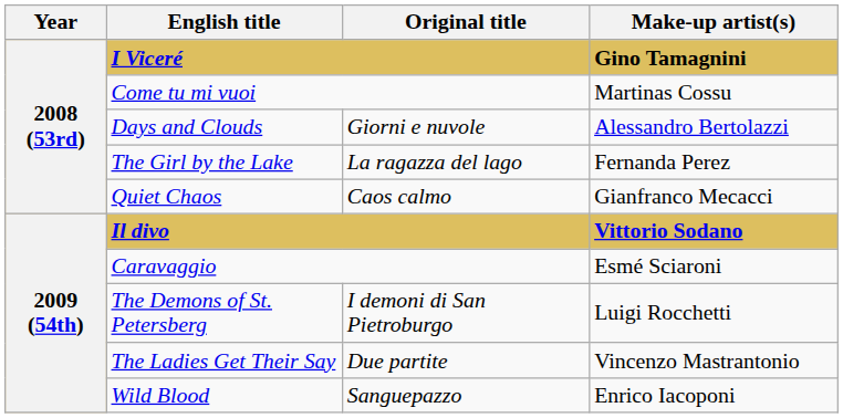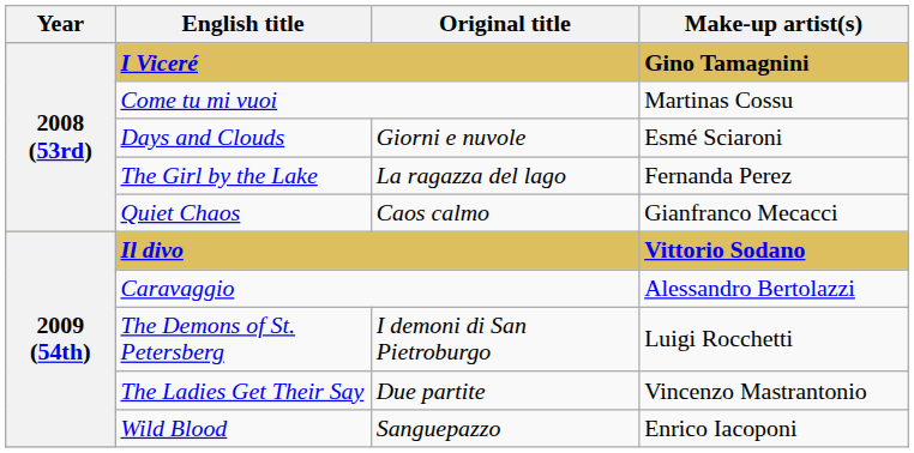 <table class="wikitable">
 <tr>
 <th width="100">Year</th>
 <th width="300">English title</th>
 <th width="300">Original title</th>
 <th width="300">Make-up artist(s)</th>
 </tr>
 <tr style="background:#DDBF5F;">
 <th rowspan="5" align="center">2008<br>(<a href='#'>53rd</a>)</th>
 <td colspan="2"><strong><em><a href='#'>I Viceré</a></em></strong></td>
 <td><strong>Gino Tamagnini</strong></td>
 </tr>
 <tr>
 <td colspan="2"><em><a href='#'>Come tu mi vuoi</a></em></td>
 <td>Martinas Cossu</td>
 </tr>
 <tr>
 <td><em><a href='#'>Days and Clouds</a></em></td>
 <td><em>Giorni e nuvole</em></td>
-<td><a href='#'>Alessandro Bertolazzi</a></td>
+<td>Esmé Sciaroni</td>
 </tr>
 <tr>
 <td><em><a href='#'>The Girl by the Lake</a></em></td>
 <td><em>La ragazza del lago</em></td>
 <td>Fernanda Perez</td>
 </tr>
 <tr>
 <td><em><a href='#'>Quiet Chaos</a></em></td>
 <td><em>Caos calmo</em></td>
 <td>Gianfranco Mecacci</td>
 </tr>
 <tr style="background:#DDBF5F;">
 <th rowspan="5" align="center">2009<br>(<a href='#'>54th</a>)</th>
 <td colspan="2"><strong><em><a href='#'>Il divo</a></em></strong></td>
 <td><strong><a href='#'>Vittorio Sodano</a></strong></td>
 </tr>
 <tr>
 <td colspan="2"><em><a href='#'>Caravaggio</a></em></td>
-<td>Esmé Sciaroni</td>
+<td><a href='#'>Alessandro Bertolazzi</a></td>
 </tr>
 <tr>
 <td><em><a href='#'>The Demons of St. Petersberg</a></em></td>
 <td><em>I demoni di San Pietroburgo</em></td>
 <td>Luigi Rocchetti</td>
 </tr>
 <tr>
 <td><em><a href='#'>The Ladies Get Their Say</a></em></td>
 <td><em>Due partite</em></td>
 <td>Vincenzo Mastrantonio</td>
 </tr>
 <tr>
 <td><em><a href='#'>Wild Blood</a></em></td>
 <td><em>Sanguepazzo</em></td>
 <td>Enrico Iacoponi</td>
 </tr>
 </table>
